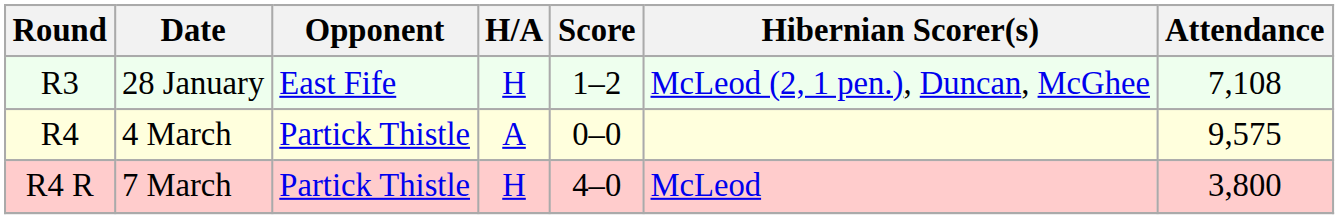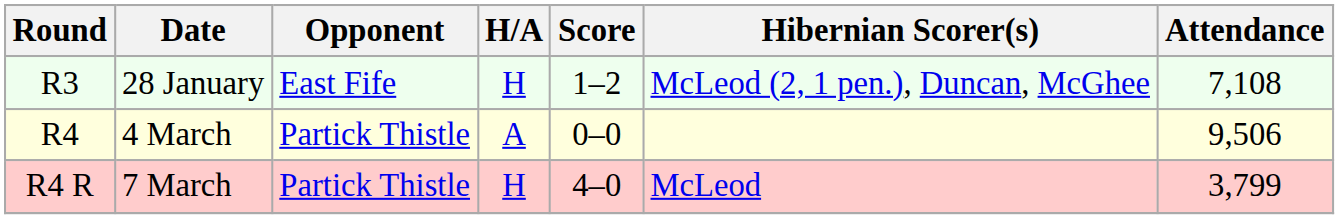 <table class="wikitable" style="text-align:center">
 <tr>
 <th>Round</th>
 <th>Date</th>
 <th>Opponent</th>
 <th>H/A</th>
 <th>Score</th>
 <th>Hibernian Scorer(s)</th>
 <th>Attendance</th>
 </tr>
 <tr bgcolor=#EEFFEE>
 <td>R3</td>
 <td align=left>28 January</td>
 <td align=left><a href='#'>East Fife</a></td>
 <td><a href='#'>H</a></td>
 <td>1–2</td>
 <td align=left><a href='#'>McLeod (2, 1 pen.)</a>, <a href='#'>Duncan</a>, <a href='#'>McGhee</a></td>
 <td>7,108</td>
 </tr>
 <tr bgcolor=#FFFFDD>
 <td>R4</td>
 <td align=left>4 March</td>
 <td align=left><a href='#'>Partick Thistle</a></td>
 <td><a href='#'>A</a></td>
 <td>0–0</td>
 <td align=left></td>
-<td>9,575</td>
+<td>9,506</td>
 </tr>
 <tr bgcolor=#FFCCCC>
 <td>R4 R</td>
 <td align=left>7 March</td>
 <td align=left><a href='#'>Partick Thistle</a></td>
 <td><a href='#'>H</a></td>
 <td>4–0</td>
 <td align=left><a href='#'>McLeod</a></td>
-<td>3,800</td>
+<td>3,799</td>
 </tr>
 <tr>
 </tr>
 </table>
